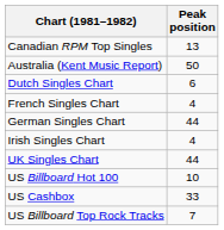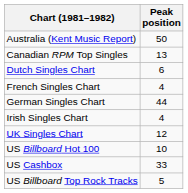 <table class="wikitable sortable">
 <tr>
 <th>Chart (1981–1982)</th>
 <th>Peak<br>position</th>
 </tr>
 <tr>
+<td>Australia (<a href='#'>Kent Music Report</a>)</td>
+<td align="center">50</td>
+</tr>
+<tr>
 <td>Canadian <em>RPM</em> Top Singles</td>
 <td style="text-align:center;">13</td>
-</tr>
-<tr>
-<td>Australia (<a href='#'>Kent Music Report</a>)</td>
-<td align="center">50</td>
 </tr>
 <tr>
 <td><a href='#'>Dutch Singles Chart</a></td>
 <td style="text-align:center;">6</td>
 </tr>
 <tr>
 <td>French Singles Chart</td>
 <td style="text-align:center;">4</td>
 </tr>
 <tr>
 <td>German Singles Chart</td>
 <td style="text-align:center;">44</td>
 </tr>
 <tr>
 <td>Irish Singles Chart</td>
 <td style="text-align:center;">4</td>
 </tr>
 <tr>
 <td><a href='#'>UK Singles Chart</a></td>
-<td style="text-align:center;">44</td>
+<td style="text-align:center;">12</td>
 </tr>
 <tr>
 <td>US <a href='#'><em>Billboard</em> Hot 100</a></td>
 <td style="text-align:center;">10</td>
 </tr>
 <tr>
 <td>US <a href='#'>Cashbox</a></td>
 <td style="text-align:center;">33</td>
 </tr>
 <tr>
 <td>US <em>Billboard</em> <a href='#'>Top Rock Tracks</a></td>
-<td align=center>7</td>
+<td align=center>5</td>
 </tr>
 </table>
